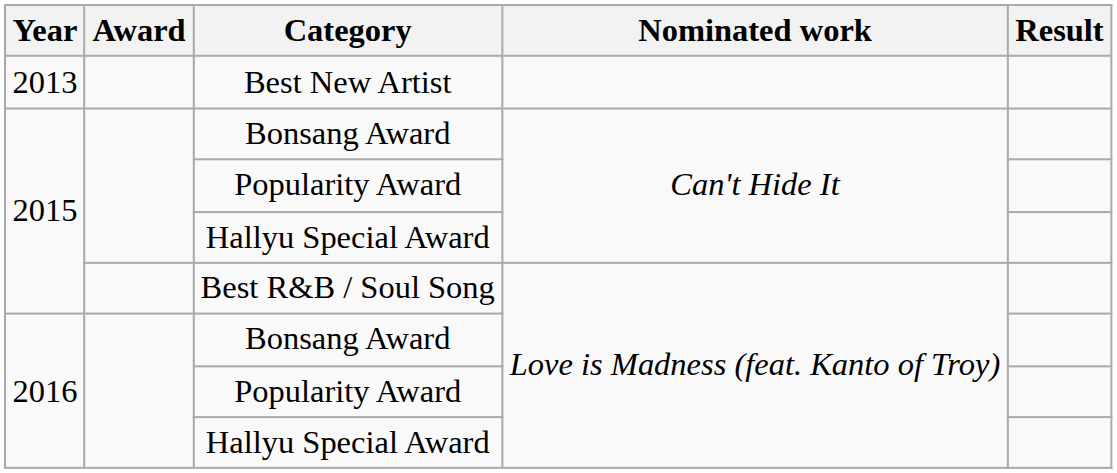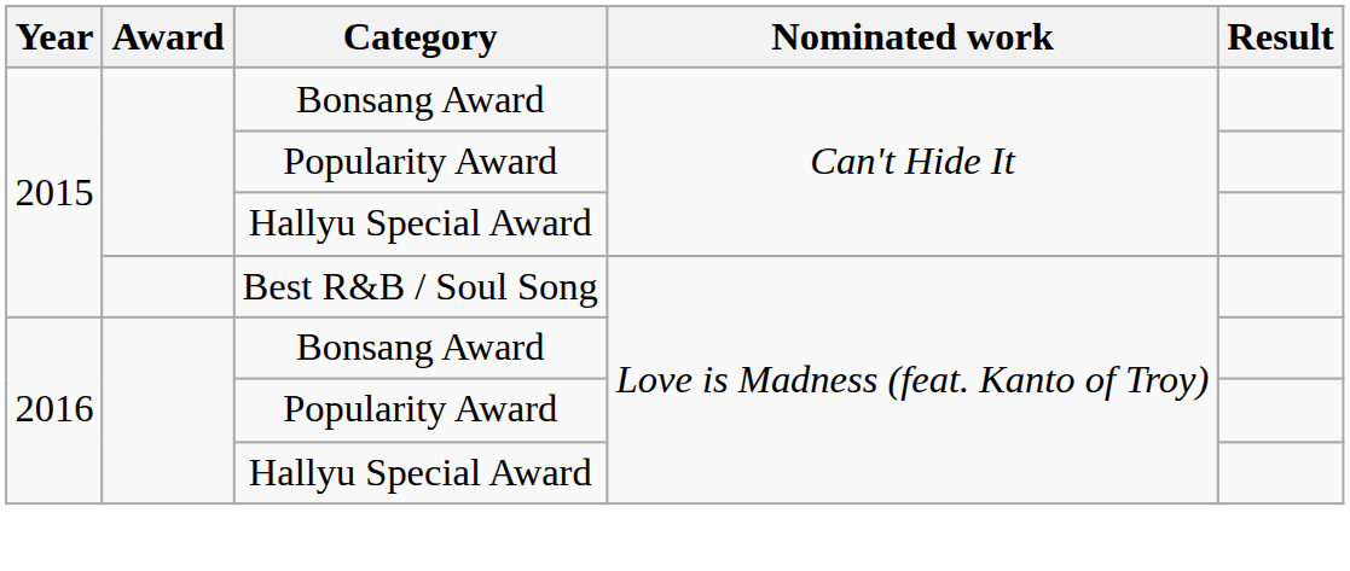 <table class="wikitable" style="text-align:center;">
 <tr>
 <th>Year</th>
 <th>Award</th>
 <th>Category</th>
 <th>Nominated work</th>
 <th>Result</th>
-</tr>
-<tr>
-<td rowspan="1" style="text-align:center;">2013</td>
-<td></td>
-<td>Best New Artist</td>
-<td></td>
-<td></td>
 </tr>
 <tr>
 <td rowspan="4" style="text-align:center;">2015</td>
 <td rowspan="3"></td>
 <td>Bonsang Award</td>
 <td rowspan="3" style="text-align:center;"><em>Can't Hide It</em></td>
 <td></td>
 </tr>
 <tr>
 <td>Popularity Award</td>
 <td></td>
 </tr>
 <tr>
 <td>Hallyu Special Award</td>
 <td></td>
 </tr>
 <tr>
 <td></td>
 <td>Best R&B / Soul Song</td>
 <td rowspan="4" style="text-align:center;"><em>Love is Madness (feat. Kanto of Troy)</em></td>
 <td></td>
 </tr>
 <tr>
 <td rowspan="3" style="text-align:center;">2016</td>
 <td rowspan="3"></td>
 <td>Bonsang Award</td>
 <td></td>
 </tr>
 <tr>
 <td>Popularity Award</td>
 <td></td>
 </tr>
 <tr>
 <td>Hallyu Special Award</td>
 <td></td>
 </tr>
 </table>
